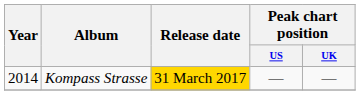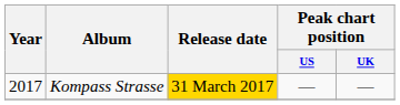 <table class="wikitable">
 <tr>
 <th rowspan="2">Year</th>
 <th rowspan="2">Album</th>
 <th rowspan="2">Release date</th>
 <th colspan="2">Peak chart position</th>
 </tr>
 <tr style="font-size:smaller;">
 <th width="50"><small><a href='#'>US</a></small></th>
 <th width="50"><small><a href='#'>UK</a></small></th>
 </tr>
 <tr>
-<td>2014</td>
+<td>2017</td>
 <td><em>Kompass Strasse</em></td>
 <td align="center" style="background: gold;">31 March 2017</td>
 <td align="center">—</td>
 <td align="center">—</td>
 </tr>
 <tr>
 </tr>
 </table>
